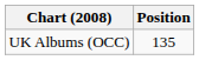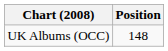 <table class="wikitable">
 <tr>
 <th>Chart (2008)</th>
 <th>Position</th>
 </tr>
 <tr>
 <td>UK Albums (OCC)</td>
-<td align="center">135</td>
+<td align="center">148</td>
 </tr>
 </table>
